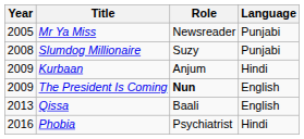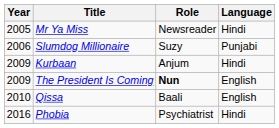 <table class="wikitable sortable">
 <tr>
 <th scope="col">Year</th>
 <th scope="col">Title</th>
 <th scope="col">Role</th>
 <th scope="col">Language</th>
 </tr>
 <tr>
 <td>2005</td>
 <td><em><a href='#'>Mr Ya Miss</a></em></td>
 <td>Newsreader</td>
-<td>Punjabi</td>
+<td>Hindi</td>
 </tr>
 <tr>
-<td>2008</td>
+<td>2006</td>
 <td><em><a href='#'>Slumdog Millionaire</a></em></td>
 <td>Suzy</td>
 <td>Punjabi</td>
 </tr>
 <tr>
 <td>2009</td>
 <td><em><a href='#'>Kurbaan</a></em></td>
 <td>Anjum</td>
 <td>Hindi</td>
 </tr>
 <tr>
 <td>2009</td>
 <td><em><a href='#'>The President Is Coming</a></em></td>
 <td><strong>Nun</strong></td>
 <td>English</td>
 </tr>
 <tr>
-<td>2013</td>
+<td>2010</td>
 <td><em><a href='#'>Qissa</a></em></td>
 <td>Baali</td>
 <td>English</td>
 </tr>
 <tr>
 <td>2016</td>
 <td><em><a href='#'>Phobia</a></em></td>
 <td>Psychiatrist</td>
 <td>Hindi</td>
 </tr>
 </table>
